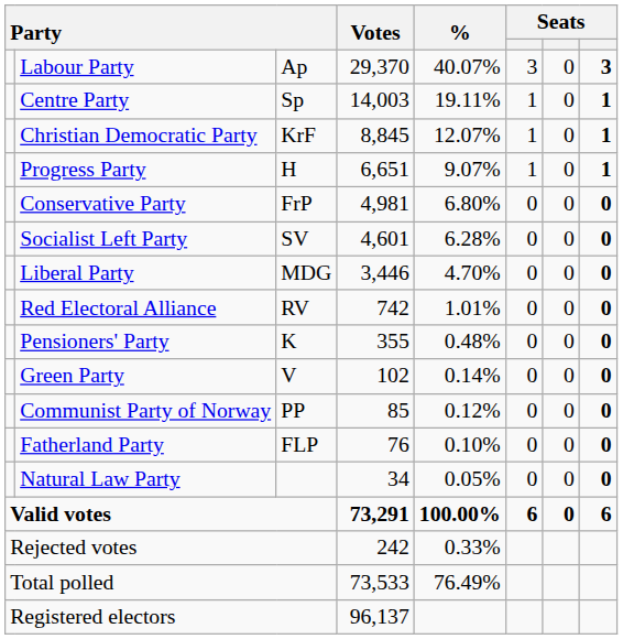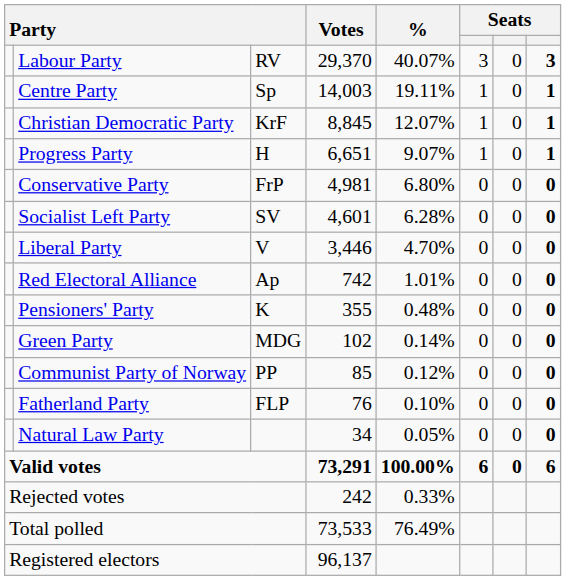 <table class="wikitable" border="1" style="text-align:right;">
 <tr>
 <th style="text-align:left;" valign=bottom rowspan=2 colspan=3>Party</th>
 <th align=center valign=bottom rowspan=2 width="50">Votes</th>
 <th align=center valign=bottom rowspan=2 width="50">%</th>
 <th colspan=3>Seats</th>
 </tr>
 <tr>
 <th align=center valign=bottom width="20"><small></small></th>
 <th align=center valign=bottom width="20"><small><a href='#'></a></small></th>
 <th align=center valign=bottom width="20"><small></small></th>
 </tr>
 <tr>
 <td></td>
 <td align=left><a href='#'>Labour Party</a></td>
-<td align=left>Ap</td>
+<td align=left>RV</td>
 <td>29,370</td>
 <td>40.07%</td>
 <td>3</td>
 <td>0</td>
 <td><strong>3</strong></td>
 </tr>
 <tr>
 <td></td>
 <td align=left><a href='#'>Centre Party</a></td>
 <td align=left>Sp</td>
 <td>14,003</td>
 <td>19.11%</td>
 <td>1</td>
 <td>0</td>
 <td><strong>1</strong></td>
 </tr>
 <tr>
 <td></td>
 <td align=left><a href='#'>Christian Democratic Party</a></td>
 <td align=left>KrF</td>
 <td>8,845</td>
 <td>12.07%</td>
 <td>1</td>
 <td>0</td>
 <td><strong>1</strong></td>
 </tr>
 <tr>
 <td></td>
 <td align=left><a href='#'>Progress Party</a></td>
 <td align=left>H</td>
 <td>6,651</td>
 <td>9.07%</td>
 <td>1</td>
 <td>0</td>
 <td><strong>1</strong></td>
 </tr>
 <tr>
 <td></td>
 <td align=left><a href='#'>Conservative Party</a></td>
 <td align=left>FrP</td>
 <td>4,981</td>
 <td>6.80%</td>
 <td>0</td>
 <td>0</td>
 <td><strong>0</strong></td>
 </tr>
 <tr>
 <td></td>
 <td align=left><a href='#'>Socialist Left Party</a></td>
 <td align=left>SV</td>
 <td>4,601</td>
 <td>6.28%</td>
 <td>0</td>
 <td>0</td>
 <td><strong>0</strong></td>
 </tr>
 <tr>
 <td></td>
 <td align=left><a href='#'>Liberal Party</a></td>
-<td align=left>MDG</td>
+<td align=left>V</td>
 <td>3,446</td>
 <td>4.70%</td>
 <td>0</td>
 <td>0</td>
 <td><strong>0</strong></td>
 </tr>
 <tr>
 <td></td>
 <td align=left><a href='#'>Red Electoral Alliance</a></td>
-<td align=left>RV</td>
+<td align=left>Ap</td>
 <td>742</td>
 <td>1.01%</td>
 <td>0</td>
 <td>0</td>
 <td><strong>0</strong></td>
 </tr>
 <tr>
 <td></td>
 <td align=left><a href='#'>Pensioners' Party</a></td>
 <td align=left>K</td>
 <td>355</td>
 <td>0.48%</td>
 <td>0</td>
 <td>0</td>
 <td><strong>0</strong></td>
 </tr>
 <tr>
 <td></td>
 <td align=left><a href='#'>Green Party</a></td>
-<td align=left>V</td>
+<td align=left>MDG</td>
 <td>102</td>
 <td>0.14%</td>
 <td>0</td>
 <td>0</td>
 <td><strong>0</strong></td>
 </tr>
 <tr>
 <td></td>
 <td align=left><a href='#'>Communist Party of Norway</a></td>
 <td align=left>PP</td>
 <td>85</td>
 <td>0.12%</td>
 <td>0</td>
 <td>0</td>
 <td><strong>0</strong></td>
 </tr>
 <tr>
 <td></td>
 <td align=left><a href='#'>Fatherland Party</a></td>
 <td align=left>FLP</td>
 <td>76</td>
 <td>0.10%</td>
 <td>0</td>
 <td>0</td>
 <td><strong>0</strong></td>
 </tr>
 <tr>
 <td></td>
 <td align=left><a href='#'>Natural Law Party</a></td>
 <td align=left></td>
 <td>34</td>
 <td>0.05%</td>
 <td>0</td>
 <td>0</td>
 <td><strong>0</strong></td>
 </tr>
 <tr style="font-weight:bold">
 <td align=left colspan=3>Valid votes</td>
 <td>73,291</td>
 <td>100.00%</td>
 <td>6</td>
 <td>0</td>
 <td>6</td>
 </tr>
 <tr>
 <td align=left colspan=3>Rejected votes</td>
 <td>242</td>
 <td>0.33%</td>
 <td></td>
 <td></td>
 <td></td>
 </tr>
 <tr>
 <td align=left colspan=3>Total polled</td>
 <td>73,533</td>
 <td>76.49%</td>
 <td></td>
 <td></td>
 <td></td>
 </tr>
 <tr>
 <td align=left colspan=3>Registered electors</td>
 <td>96,137</td>
 <td></td>
 <td></td>
 <td></td>
 <td></td>
 </tr>
 </table>
